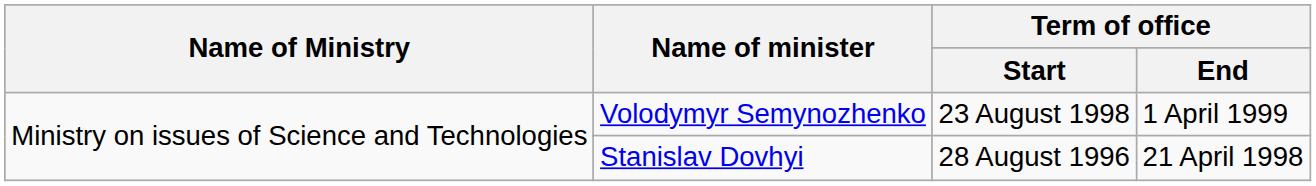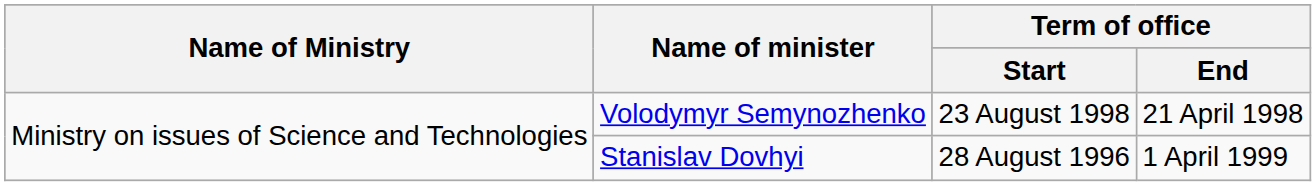 <table class="wikitable">
 <tr>
 <th rowspan="2">Name of Ministry</th>
 <th rowspan="2">Name of minister</th>
 <th colspan="2">Term of office</th>
 </tr>
 <tr>
 <th>Start</th>
 <th>End</th>
 </tr>
 <tr>
 <td rowspan=2>Ministry on issues of Science and Technologies</td>
 <td><a href='#'>Volodymyr Semynozhenko</a></td>
 <td>23 August 1998</td>
-<td>1 April 1999</td>
+<td>21 April 1998</td>
 </tr>
 <tr>
 <td><a href='#'>Stanislav Dovhyi</a></td>
 <td>28 August 1996</td>
-<td>21 April 1998</td>
+<td>1 April 1999</td>
 </tr>
 </table>
